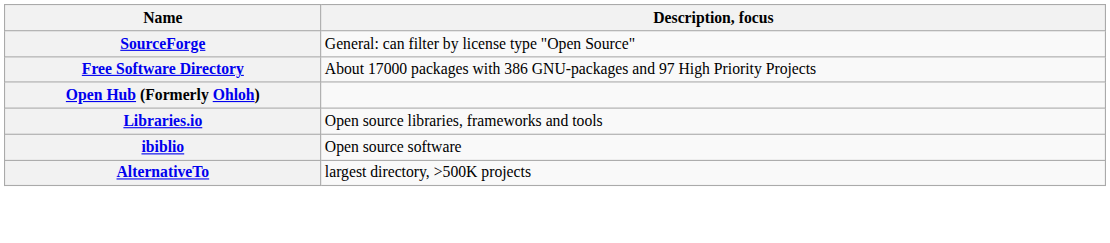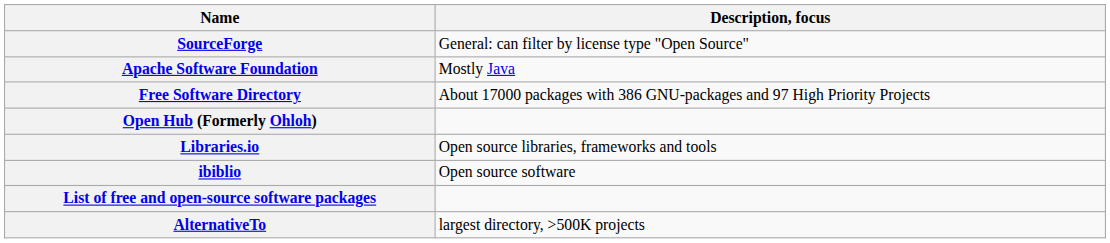 <table class="wikitable" style="font-size: 90%; width: 80%">
 <tr>
 <th>Name</th>
 <th>Description, focus</th>
 </tr>
 <tr>
 <th><a href='#'>SourceForge</a></th>
 <td>General: can filter by license type "Open Source"</td>
+</tr>
+<tr>
+<th><a href='#'>Apache Software Foundation</a></th>
+<td>Mostly <a href='#'>Java</a></td>
 </tr>
 <tr>
 <th><a href='#'>Free Software Directory</a></th>
 <td>About 17000 packages with 386 GNU-packages and 97 High Priority Projects</td>
 </tr>
 <tr>
 <th><a href='#'>Open Hub</a> (Formerly <a href='#'>Ohloh</a>)</th>
 <td></td>
 </tr>
 <tr>
 <th><a href='#'>Libraries.io</a></th>
 <td>Open source libraries, frameworks and tools</td>
 </tr>
 <tr>
 <th><a href='#'>ibiblio</a></th>
 <td>Open source software</td>
 </tr>
 <tr>
+<th><a href='#'>List of free and open-source software packages</a></th>
+<td></td>
+</tr>
+<tr>
 <th><a href='#'>AlternativeTo</a></th>
 <td>largest directory, >500K projects</td>
 </tr>
 </table>
